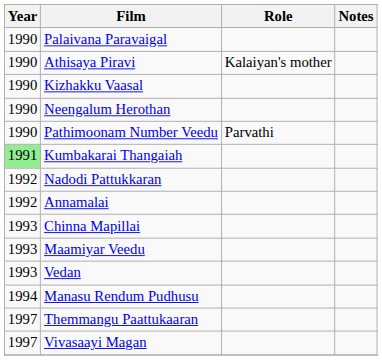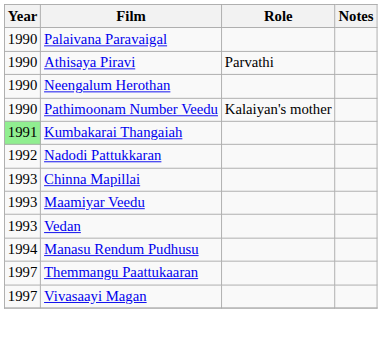 <table class="wikitable sortable">
 <tr>
 <th>Year</th>
 <th>Film</th>
 <th>Role</th>
 <th>Notes</th>
 </tr>
 <tr>
 <td>1990</td>
 <td><a href='#'>Palaivana Paravaigal</a></td>
 <td></td>
 <td></td>
 </tr>
 <tr>
 <td>1990</td>
 <td><a href='#'>Athisaya Piravi</a></td>
-<td>Kalaiyan's mother</td>
-<td></td>
-</tr>
-<tr>
-<td>1990</td>
-<td><a href='#'>Kizhakku Vaasal</a></td>
-<td></td>
+<td>Parvathi</td>
 <td></td>
 </tr>
 <tr>
 <td>1990</td>
 <td><a href='#'>Neengalum Herothan</a></td>
 <td></td>
 <td></td>
 </tr>
 <tr>
 <td>1990</td>
 <td><a href='#'>Pathimoonam Number Veedu</a></td>
-<td>Parvathi</td>
+<td>Kalaiyan's mother</td>
 <td></td>
 </tr>
 <tr>
 <td style="background: lightgreen;">1991</td>
 <td><a href='#'>Kumbakarai Thangaiah</a></td>
 <td></td>
 <td></td>
 </tr>
 <tr>
 <td>1992</td>
 <td><a href='#'>Nadodi Pattukkaran</a></td>
-<td></td>
-<td></td>
-</tr>
-<tr>
-<td>1992</td>
-<td><a href='#'>Annamalai</a></td>
 <td></td>
 <td></td>
 </tr>
 <tr>
 <td>1993</td>
 <td><a href='#'>Chinna Mapillai</a></td>
 <td></td>
 <td></td>
 </tr>
 <tr>
 <td>1993</td>
 <td><a href='#'>Maamiyar Veedu</a></td>
 <td></td>
 <td></td>
 </tr>
 <tr>
 <td>1993</td>
 <td><a href='#'>Vedan</a></td>
 <td></td>
 <td></td>
 </tr>
 <tr>
 <td>1994</td>
 <td><a href='#'>Manasu Rendum Pudhusu</a></td>
 <td></td>
 <td></td>
 </tr>
 <tr>
 <td>1997</td>
 <td><a href='#'>Themmangu Paattukaaran</a></td>
 <td></td>
 <td></td>
 </tr>
 <tr>
 <td>1997</td>
 <td><a href='#'>Vivasaayi Magan</a></td>
 <td></td>
 <td></td>
 </tr>
 <tr>
 </tr>
 </table>
